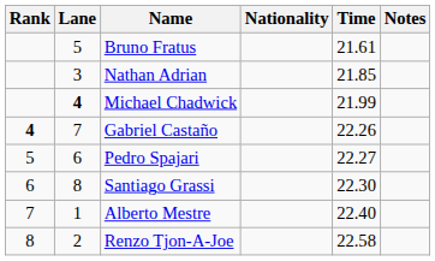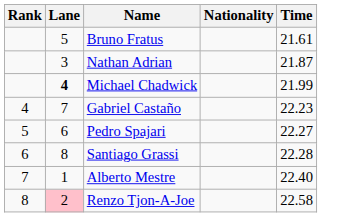 <table class="wikitable sortable" style="text-align:center">
 <tr>
 <th>Rank</th>
 <th>Lane</th>
 <th>Name</th>
 <th>Nationality</th>
 <th>Time</th>
-<th>Notes</th>
 </tr>
 <tr>
 <td></td>
 <td>5</td>
 <td align=left><a href='#'>Bruno Fratus</a></td>
 <td align=left></td>
 <td>21.61</td>
-<td></td>
 </tr>
 <tr>
 <td></td>
 <td>3</td>
 <td align=left><a href='#'>Nathan Adrian</a></td>
 <td align=left></td>
-<td>21.85</td>
-<td></td>
+<td>21.87</td>
 </tr>
 <tr>
 <td></td>
 <td><strong>4</strong></td>
 <td align=left><a href='#'>Michael Chadwick</a></td>
 <td align=left></td>
 <td>21.99</td>
-<td></td>
 </tr>
 <tr>
-<td><strong>4</strong></td>
+<td>4</td>
 <td>7</td>
 <td align=left><a href='#'>Gabriel Castaño</a></td>
 <td align=left></td>
-<td>22.26</td>
-<td></td>
+<td>22.23</td>
 </tr>
 <tr>
 <td>5</td>
 <td>6</td>
 <td align=left><a href='#'>Pedro Spajari</a></td>
 <td align=left></td>
 <td>22.27</td>
-<td></td>
 </tr>
 <tr>
 <td>6</td>
 <td>8</td>
 <td align=left><a href='#'>Santiago Grassi</a></td>
 <td align=left></td>
-<td>22.30</td>
-<td></td>
+<td>22.28</td>
 </tr>
 <tr>
 <td>7</td>
 <td>1</td>
 <td align=left><a href='#'>Alberto Mestre</a></td>
 <td align=left></td>
 <td>22.40</td>
-<td></td>
 </tr>
 <tr>
 <td>8</td>
-<td>2</td>
+<td style="background: pink;">2</td>
 <td align=left><a href='#'>Renzo Tjon-A-Joe</a></td>
 <td align=left></td>
 <td>22.58</td>
-<td></td>
 </tr>
 </table>
